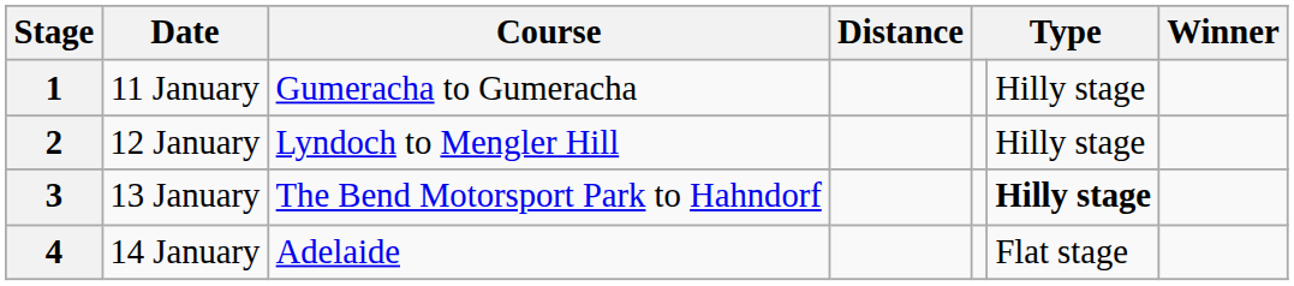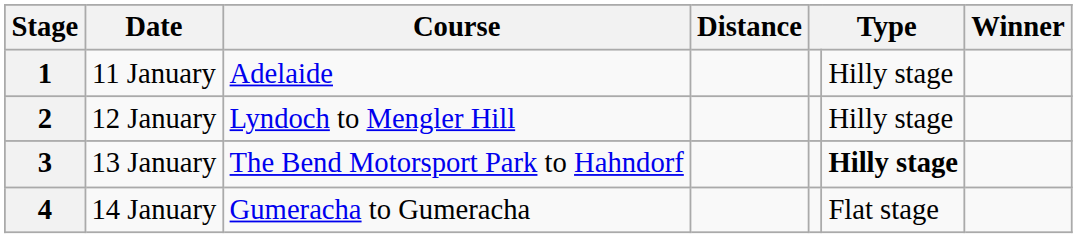 <table class=wikitable>
 <tr>
 <th>Stage</th>
 <th>Date</th>
 <th>Course</th>
 <th>Distance</th>
 <th colspan=2>Type</th>
 <th>Winner</th>
 </tr>
 <tr>
 <th align=center>1</th>
 <td align=center>11 January</td>
-<td><a href='#'>Gumeracha</a> to Gumeracha</td>
+<td><a href='#'>Adelaide</a></td>
 <td align=center></td>
 <td></td>
 <td>Hilly stage</td>
 <td></td>
 </tr>
 <tr>
 <th align=center>2</th>
 <td align=center>12 January</td>
 <td><a href='#'>Lyndoch</a> to <a href='#'>Mengler Hill</a></td>
 <td align=center></td>
 <td></td>
 <td>Hilly stage</td>
 <td></td>
 </tr>
 <tr>
 <th align=center>3</th>
 <td align=center>13 January</td>
 <td><a href='#'>The Bend Motorsport Park</a> to <a href='#'>Hahndorf</a></td>
 <td align=center></td>
 <td></td>
 <td><strong>Hilly stage</strong></td>
 <td></td>
 </tr>
 <tr>
 <th align=center>4</th>
 <td align=center>14 January</td>
-<td><a href='#'>Adelaide</a></td>
+<td><a href='#'>Gumeracha</a> to Gumeracha</td>
 <td align=center></td>
 <td></td>
 <td>Flat stage</td>
 <td></td>
 </tr>
 </table>
